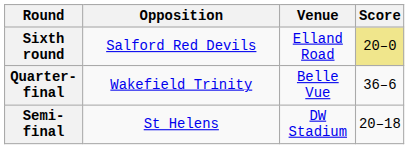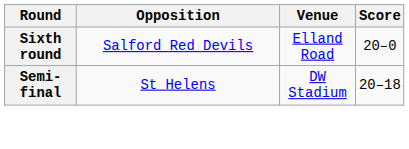 <table class="wikitable plainrowheaders" style="text-align:center; width: 60%;">
 <tr>
 <th scope="col" style="width:20%">Round</th>
 <th scope="col" style="width:60%">Opposition</th>
 <th scope="col" style="width:60%">Venue</th>
 <th scope="col" style="width:20%">Score</th>
 </tr>
 <tr>
 <th>Sixth round</th>
 <td> <a href='#'>Salford Red Devils</a></td>
 <td><a href='#'>Elland Road</a></td>
-<td style="background: khaki;">20–0</td>
-</tr>
-<tr>
-<th>Quarter-final</th>
-<td> <a href='#'>Wakefield Trinity</a></td>
-<td><a href='#'>Belle Vue</a></td>
-<td>36–6</td>
+<td>20–0</td>
 </tr>
 <tr>
 <th>Semi-final</th>
 <td> <a href='#'>St Helens</a></td>
 <td><a href='#'>DW Stadium</a></td>
 <td>20–18</td>
 </tr>
 </table>
